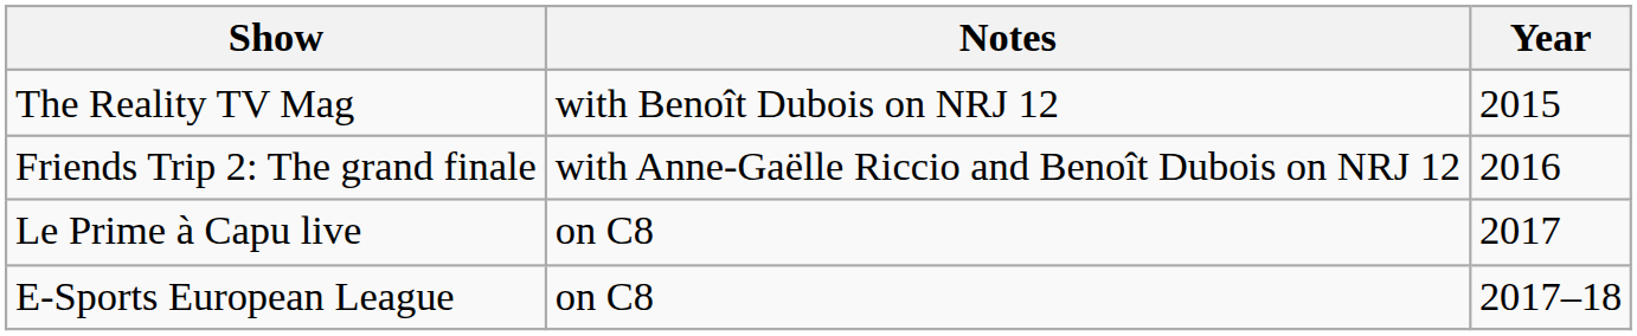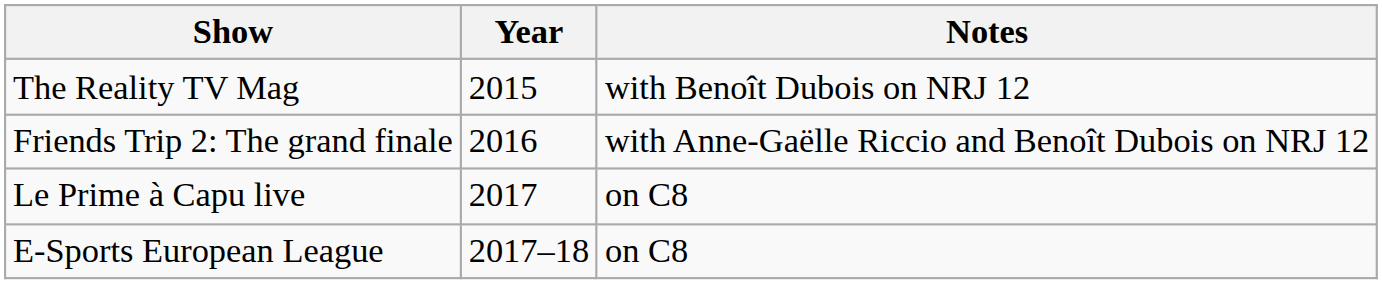 <table class="wikitable">
 <tr>
 <th>Show</th>
+<th>Year</th>
 <th>Notes</th>
-<th>Year</th>
 </tr>
 <tr>
 <td>The Reality TV Mag</td>
+<td>2015</td>
 <td>with Benoît Dubois on NRJ 12</td>
-<td>2015</td>
 </tr>
 <tr>
 <td>Friends Trip 2: The grand finale</td>
+<td>2016</td>
 <td>with Anne-Gaëlle Riccio and Benoît Dubois on NRJ 12</td>
-<td>2016</td>
 </tr>
 <tr>
 <td>Le Prime à Capu live</td>
+<td>2017</td>
 <td>on C8</td>
-<td>2017</td>
 </tr>
 <tr>
 <td>E-Sports European League</td>
+<td>2017–18</td>
 <td>on C8</td>
-<td>2017–18</td>
 </tr>
 </table>
